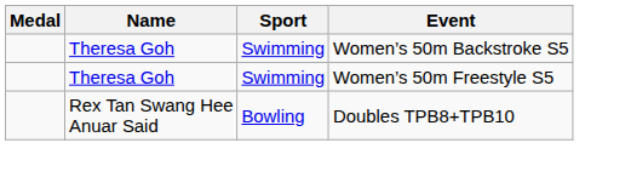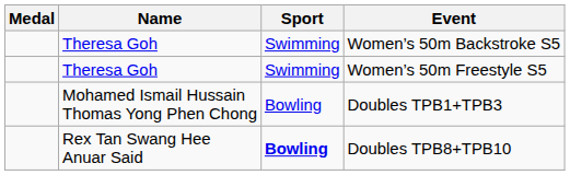 <table class="wikitable sortable"  style="font-size:95%">
 <tr>
 <th>Medal</th>
 <th>Name</th>
 <th>Sport</th>
 <th>Event</th>
 </tr>
 <tr>
 <td></td>
 <td><a href='#'>Theresa Goh</a></td>
 <td><a href='#'>Swimming</a></td>
 <td>Women’s 50m Backstroke S5</td>
 </tr>
 <tr>
 <td></td>
 <td><a href='#'>Theresa Goh</a></td>
 <td><a href='#'>Swimming</a></td>
 <td>Women’s 50m Freestyle S5</td>
 </tr>
 <tr>
 <td></td>
+<td>Mohamed Ismail Hussain<br>Thomas Yong Phen Chong</td>
+<td><a href='#'>Bowling</a></td>
+<td>Doubles TPB1+TPB3</td>
+</tr>
+<tr>
+<td></td>
 <td>Rex Tan Swang Hee<br>Anuar Said</td>
-<td><a href='#'>Bowling</a></td>
+<td><strong><a href='#'>Bowling</a></strong></td>
 <td>Doubles TPB8+TPB10</td>
 </tr>
 </table>
